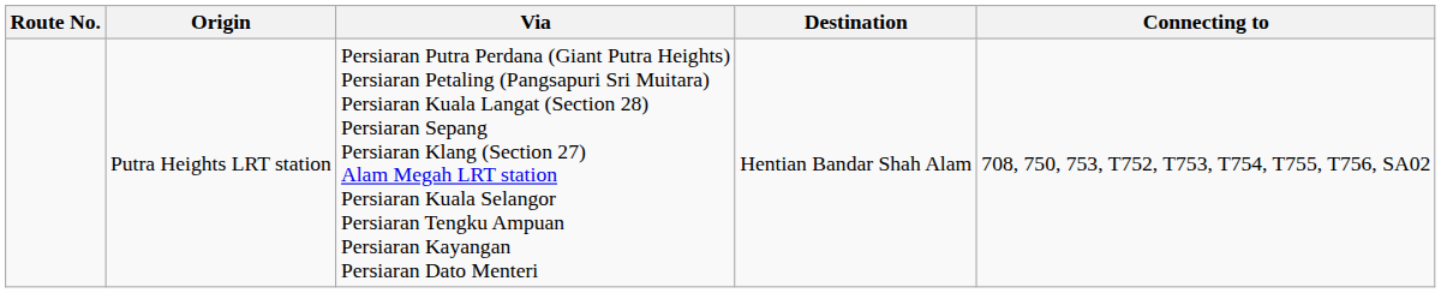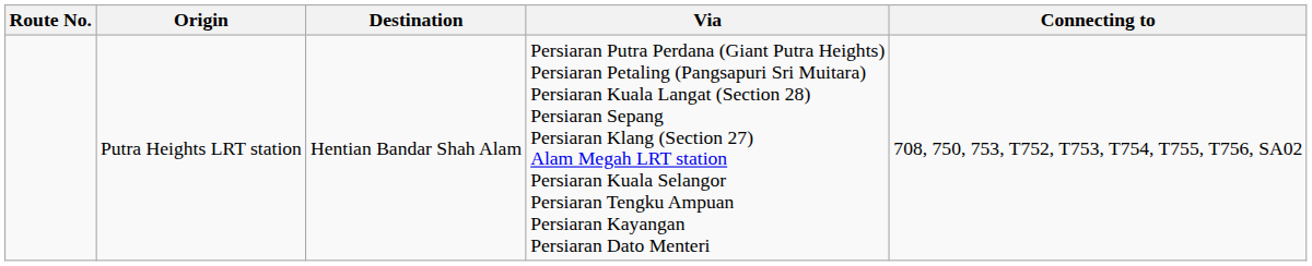 <table class="wikitable">
 <tr>
 <th>Route No.</th>
 <th>Origin</th>
+<th>Destination</th>
 <th>Via</th>
-<th>Destination</th>
 <th>Connecting to</th>
 </tr>
 <tr>
 <td></td>
 <td> Putra Heights LRT station</td>
+<td>Hentian Bandar Shah Alam</td>
 <td>Persiaran Putra Perdana (Giant Putra Heights) <br> Persiaran Petaling (Pangsapuri Sri Muitara) <br> Persiaran Kuala Langat (Section 28) <br> Persiaran Sepang <br> Persiaran Klang (Section 27) <br>   <a href='#'>Alam Megah LRT station</a> <br> Persiaran Kuala Selangor <br> Persiaran Tengku Ampuan <br> Persiaran Kayangan <br> Persiaran Dato Menteri</td>
-<td>Hentian Bandar Shah Alam</td>
 <td>708, 750, 753, T752, T753, T754, T755, T756, SA02</td>
 </tr>
 </table>
